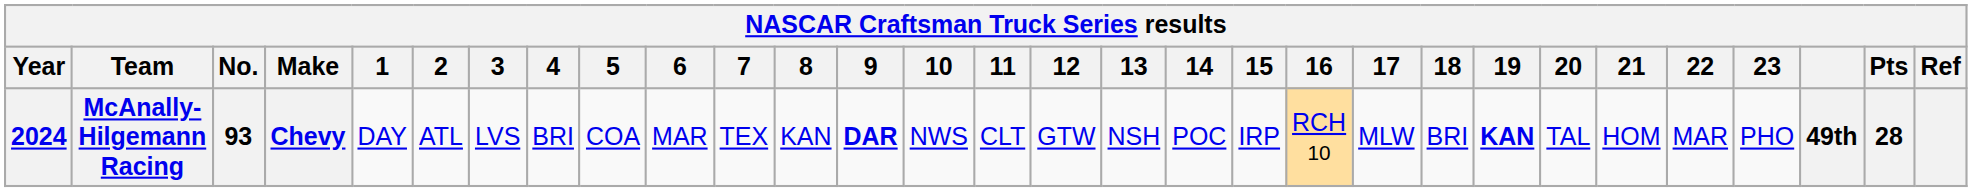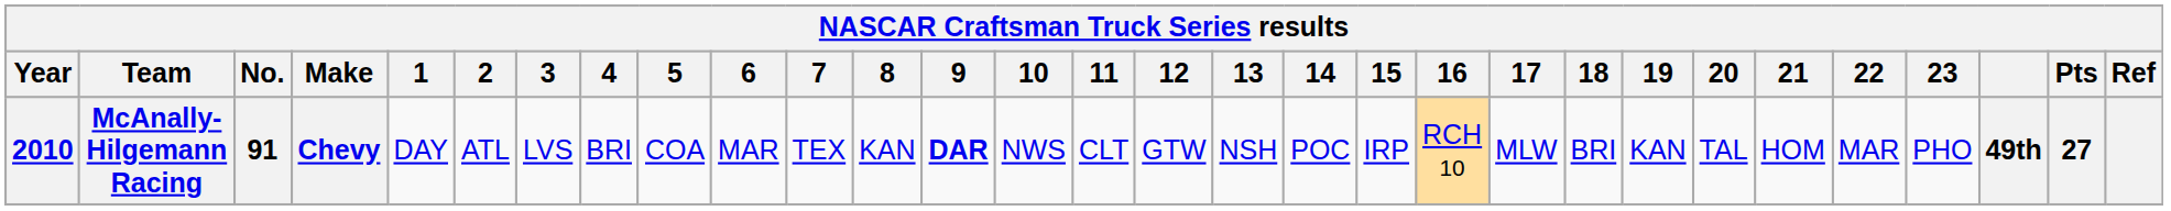 <table class="wikitable" style="text-align:center; font-size:75%">
 <tr>
 <th colspan=30><a href='#'>NASCAR Craftsman Truck Series</a> results</th>
 </tr>
 <tr>
 <th>Year</th>
 <th>Team</th>
 <th>No.</th>
 <th>Make</th>
 <th>1</th>
 <th>2</th>
 <th>3</th>
 <th>4</th>
 <th>5</th>
 <th>6</th>
 <th>7</th>
 <th>8</th>
 <th>9</th>
 <th>10</th>
 <th>11</th>
 <th>12</th>
 <th>13</th>
 <th>14</th>
 <th>15</th>
 <th>16</th>
 <th>17</th>
 <th>18</th>
 <th>19</th>
 <th>20</th>
 <th>21</th>
 <th>22</th>
 <th>23</th>
 <th></th>
 <th>Pts</th>
 <th>Ref</th>
 </tr>
 <tr>
-<th><a href='#'>2024</a></th>
+<th><a href='#'>2010</a></th>
 <th><a href='#'>McAnally-Hilgemann Racing</a></th>
-<th>93</th>
+<th>91</th>
 <th><a href='#'>Chevy</a></th>
 <td><a href='#'>DAY</a></td>
 <td><a href='#'>ATL</a></td>
 <td><a href='#'>LVS</a></td>
 <td><a href='#'>BRI</a></td>
 <td><a href='#'>COA</a></td>
 <td><a href='#'>MAR</a></td>
 <td><a href='#'>TEX</a></td>
 <td><a href='#'>KAN</a></td>
 <td><strong><a href='#'>DAR</a></strong></td>
 <td><a href='#'>NWS</a></td>
 <td><a href='#'>CLT</a></td>
 <td><a href='#'>GTW</a></td>
 <td><a href='#'>NSH</a></td>
 <td><a href='#'>POC</a></td>
 <td><a href='#'>IRP</a></td>
 <td style="background:#FFDF9F;"><a href='#'>RCH</a><br><small>10</small></td>
 <td><a href='#'>MLW</a></td>
 <td><a href='#'>BRI</a></td>
-<td><strong><a href='#'>KAN</a></strong></td>
+<td><a href='#'>KAN</a></td>
 <td><a href='#'>TAL</a></td>
 <td><a href='#'>HOM</a></td>
 <td><a href='#'>MAR</a></td>
 <td><a href='#'>PHO</a></td>
 <th>49th</th>
-<th>28</th>
+<th>27</th>
 <th></th>
 </tr>
 </table>
